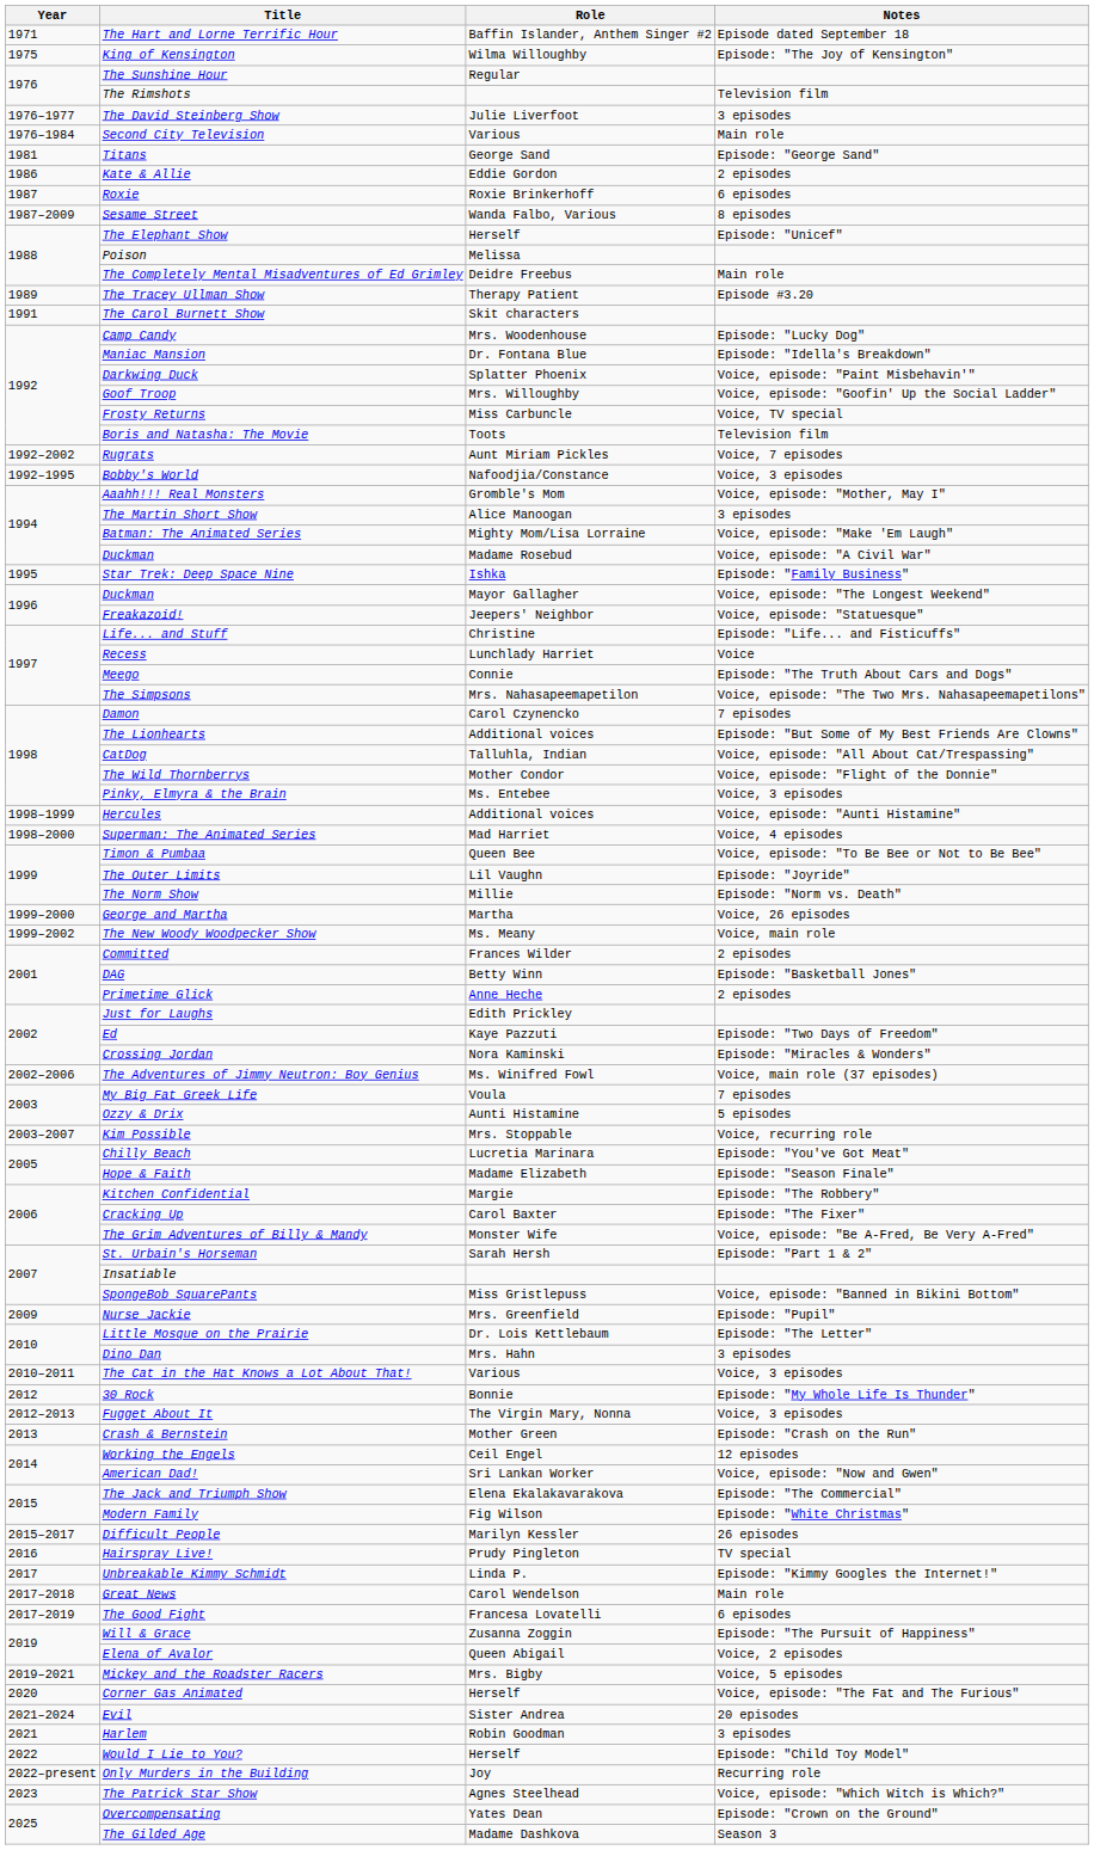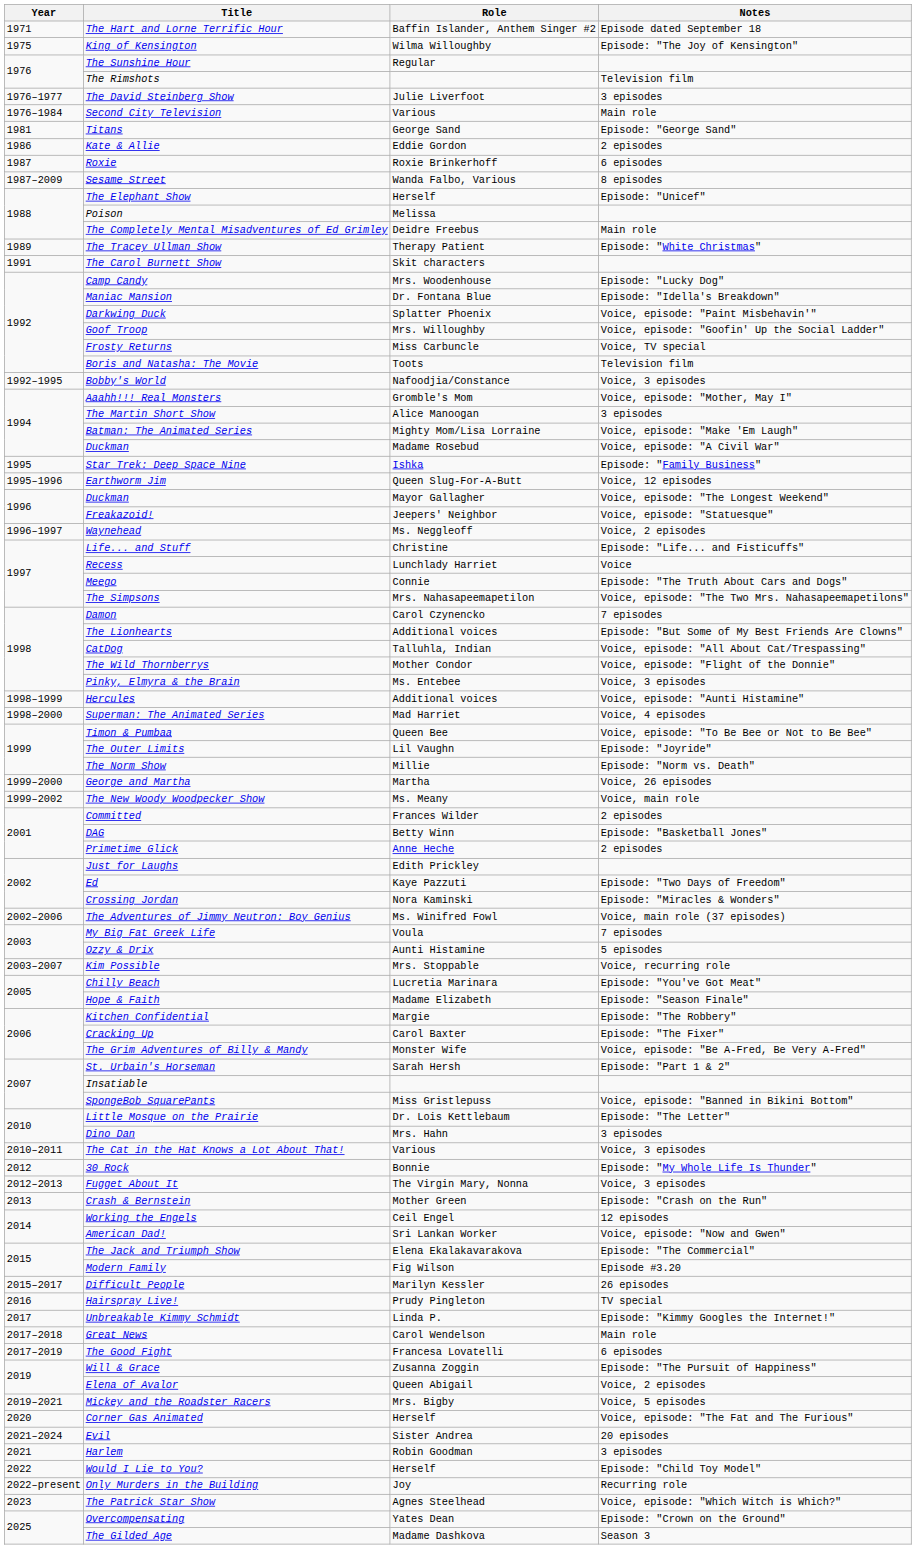 <table class="wikitable sortable">
 <tr>
 <th>Year</th>
 <th>Title</th>
 <th>Role</th>
 <th class="unsortable">Notes</th>
 </tr>
 <tr>
 <td>1971</td>
 <td data-sort-value="Hart and Lorne Terrific Hour, The"><em><a href='#'>The Hart and Lorne Terrific Hour</a></em></td>
 <td>Baffin Islander, Anthem Singer #2</td>
 <td>Episode dated September 18</td>
 </tr>
 <tr>
 <td>1975</td>
 <td><em><a href='#'>King of Kensington</a></em></td>
 <td>Wilma Willoughby</td>
 <td>Episode: "The Joy of Kensington"</td>
 </tr>
 <tr>
 <td rowspan=2>1976</td>
 <td data-sort-value="Sunshine Hour, The"><em><a href='#'>The Sunshine Hour</a></em></td>
 <td>Regular</td>
 <td></td>
 </tr>
 <tr>
 <td data-sort-value="Rimshots, The"><em>The Rimshots</em></td>
 <td></td>
 <td>Television film</td>
 </tr>
 <tr>
 <td>1976–1977</td>
 <td><em><a href='#'>The David Steinberg Show</a></em></td>
 <td>Julie Liverfoot</td>
 <td>3 episodes</td>
 </tr>
 <tr>
 <td>1976–1984</td>
 <td><em><a href='#'>Second City Television</a></em></td>
 <td>Various</td>
 <td>Main role</td>
 </tr>
 <tr>
 <td>1981</td>
 <td><em><a href='#'>Titans</a></em></td>
 <td>George Sand</td>
 <td>Episode: "George Sand"</td>
 </tr>
 <tr>
 <td>1986</td>
 <td><em><a href='#'>Kate & Allie</a></em></td>
 <td>Eddie Gordon</td>
 <td>2 episodes</td>
 </tr>
 <tr>
 <td>1987</td>
 <td><em><a href='#'>Roxie</a></em></td>
 <td>Roxie Brinkerhoff</td>
 <td>6 episodes</td>
 </tr>
 <tr>
 <td>1987–2009</td>
 <td><em><a href='#'>Sesame Street</a></em></td>
 <td>Wanda Falbo, Various</td>
 <td>8 episodes</td>
 </tr>
 <tr>
 <td rowspan=3>1988</td>
 <td data-sort-value="Elephant Show, The"><em><a href='#'>The Elephant Show</a></em></td>
 <td>Herself</td>
 <td>Episode: "Unicef"</td>
 </tr>
 <tr>
 <td><em>Poison</em></td>
 <td>Melissa</td>
 <td></td>
 </tr>
 <tr>
 <td data-sort-value="Completely Mental Misadventures of Ed Grimley, The"><em><a href='#'>The Completely Mental Misadventures of Ed Grimley</a></em></td>
 <td>Deidre Freebus</td>
 <td>Main role</td>
 </tr>
 <tr>
 <td>1989</td>
 <td data-sort-value="Tracey Ullman Show, The"><em><a href='#'>The Tracey Ullman Show</a></em></td>
 <td>Therapy Patient</td>
-<td>Episode #3.20</td>
+<td>Episode: "<a href='#'>White Christmas</a>"</td>
 </tr>
 <tr>
 <td>1991</td>
 <td data-sort-value="Carol Burnett Show, The"><em><a href='#'>The Carol Burnett Show</a></em></td>
 <td>Skit characters</td>
 <td></td>
 </tr>
 <tr>
 <td rowspan=6>1992</td>
 <td><em><a href='#'>Camp Candy</a></em></td>
 <td>Mrs. Woodenhouse</td>
 <td>Episode: "Lucky Dog"</td>
 </tr>
 <tr>
 <td><em><a href='#'>Maniac Mansion</a></em></td>
 <td>Dr. Fontana Blue</td>
 <td>Episode: "Idella's Breakdown"</td>
 </tr>
 <tr>
 <td><em><a href='#'>Darkwing Duck</a></em></td>
 <td>Splatter Phoenix</td>
 <td>Voice, episode: "Paint Misbehavin'"</td>
 </tr>
 <tr>
 <td><em><a href='#'>Goof Troop</a></em></td>
 <td>Mrs. Willoughby</td>
 <td>Voice, episode: "Goofin' Up the Social Ladder"</td>
 </tr>
 <tr>
 <td><em><a href='#'>Frosty Returns</a></em></td>
 <td>Miss Carbuncle</td>
 <td>Voice, TV special</td>
 </tr>
 <tr>
 <td><em><a href='#'>Boris and Natasha: The Movie</a></em></td>
 <td>Toots</td>
 <td>Television film</td>
 </tr>
 <tr>
-<td>1992–2002</td>
-<td><em><a href='#'>Rugrats</a></em></td>
-<td>Aunt Miriam Pickles</td>
-<td>Voice, 7 episodes</td>
-</tr>
-<tr>
 <td>1992–1995</td>
 <td><em><a href='#'>Bobby's World</a></em></td>
 <td>Nafoodjia/Constance</td>
 <td>Voice, 3 episodes</td>
 </tr>
 <tr>
 <td rowspan=4>1994</td>
 <td><em><a href='#'>Aaahh!!! Real Monsters</a></em></td>
 <td>Gromble's Mom</td>
 <td>Voice, episode: "Mother, May I"</td>
 </tr>
 <tr>
 <td data-sort-value="Martin Short Show, The"><em><a href='#'>The Martin Short Show</a></em></td>
 <td>Alice Manoogan</td>
 <td>3 episodes</td>
 </tr>
 <tr>
 <td><em><a href='#'>Batman: The Animated Series</a></em></td>
 <td>Mighty Mom/Lisa Lorraine</td>
 <td>Voice, episode: "Make 'Em Laugh"</td>
 </tr>
 <tr>
 <td><em><a href='#'>Duckman</a></em></td>
 <td>Madame Rosebud</td>
 <td>Voice, episode: "A Civil War"</td>
 </tr>
 <tr>
 <td>1995</td>
 <td><em><a href='#'>Star Trek: Deep Space Nine</a></em></td>
 <td><a href='#'>Ishka</a></td>
 <td>Episode: "<a href='#'>Family Business</a>"</td>
 </tr>
 <tr>
+<td>1995–1996</td>
+<td><em><a href='#'>Earthworm Jim</a></em></td>
+<td>Queen Slug-For-A-Butt</td>
+<td>Voice, 12 episodes</td>
+</tr>
+<tr>
 <td rowspan="2">1996</td>
 <td><em><a href='#'>Duckman</a></em></td>
 <td>Mayor Gallagher</td>
 <td>Voice, episode: "The Longest Weekend"</td>
 </tr>
 <tr>
 <td><em><a href='#'>Freakazoid!</a></em></td>
 <td>Jeepers' Neighbor</td>
 <td>Voice, episode: "Statuesque"</td>
+</tr>
+<tr>
+<td>1996–1997</td>
+<td><em><a href='#'>Waynehead</a></em></td>
+<td>Ms. Neggleoff</td>
+<td>Voice, 2 episodes</td>
 </tr>
 <tr>
 <td rowspan=4>1997</td>
 <td><em><a href='#'>Life... and Stuff</a></em></td>
 <td>Christine</td>
 <td>Episode: "Life... and Fisticuffs"</td>
 </tr>
 <tr>
 <td><em><a href='#'>Recess</a></em></td>
 <td>Lunchlady Harriet</td>
 <td>Voice</td>
 </tr>
 <tr>
 <td><em><a href='#'>Meego</a></em></td>
 <td>Connie</td>
 <td>Episode: "The Truth About Cars and Dogs"</td>
 </tr>
 <tr>
 <td data-sort-value="Simpsons, The"><em><a href='#'>The Simpsons</a></em></td>
 <td>Mrs. Nahasapeemapetilon</td>
 <td>Voice, episode: "The Two Mrs. Nahasapeemapetilons"</td>
 </tr>
 <tr>
 <td rowspan=5>1998</td>
 <td><em><a href='#'>Damon</a></em></td>
 <td>Carol Czynencko</td>
 <td>7 episodes</td>
 </tr>
 <tr>
 <td data-sort-value="Lionhearts, The"><em><a href='#'>The Lionhearts</a></em></td>
 <td>Additional voices</td>
 <td>Episode: "But Some of My Best Friends Are Clowns"</td>
 </tr>
 <tr>
 <td><em><a href='#'>CatDog</a></em></td>
 <td>Talluhla, Indian</td>
 <td>Voice, episode: "All About Cat/Trespassing"</td>
 </tr>
 <tr>
 <td data-sort-value="Wild Thornberrys, The"><em><a href='#'>The Wild Thornberrys</a></em></td>
 <td>Mother Condor</td>
 <td>Voice, episode: "Flight of the Donnie"</td>
 </tr>
 <tr>
 <td><em><a href='#'>Pinky, Elmyra & the Brain</a></em></td>
 <td>Ms. Entebee</td>
 <td>Voice, 3 episodes</td>
 </tr>
 <tr>
 <td>1998–1999</td>
 <td><em><a href='#'>Hercules</a></em></td>
 <td>Additional voices</td>
 <td>Voice, episode: "Aunti Histamine"</td>
 </tr>
 <tr>
 <td>1998–2000</td>
 <td><em><a href='#'>Superman: The Animated Series</a></em></td>
 <td>Mad Harriet</td>
 <td>Voice, 4 episodes</td>
 </tr>
 <tr>
 <td rowspan=3>1999</td>
 <td><em><a href='#'>Timon & Pumbaa</a></em></td>
 <td>Queen Bee</td>
 <td>Voice, episode: "To Be Bee or Not to Be Bee"</td>
 </tr>
 <tr>
 <td data-sort-value="Outer Limits, The"><em><a href='#'>The Outer Limits</a></em></td>
 <td>Lil Vaughn</td>
 <td>Episode: "Joyride"</td>
 </tr>
 <tr>
 <td data-sort-value="Norm Show, The"><em><a href='#'>The Norm Show</a></em></td>
 <td>Millie</td>
 <td>Episode: "Norm vs. Death"</td>
 </tr>
 <tr>
 <td>1999–2000</td>
 <td><em><a href='#'>George and Martha</a></em></td>
 <td>Martha</td>
 <td>Voice, 26 episodes</td>
 </tr>
 <tr>
 <td>1999–2002</td>
 <td data-sort-value="New Woody Woodpecker Show, The"><em><a href='#'>The New Woody Woodpecker Show</a></em></td>
 <td>Ms. Meany</td>
 <td>Voice, main role</td>
 </tr>
 <tr>
 <td rowspan=3>2001</td>
 <td><em><a href='#'>Committed</a></em></td>
 <td>Frances Wilder</td>
 <td>2 episodes</td>
 </tr>
 <tr>
 <td><em><a href='#'>DAG</a></em></td>
 <td>Betty Winn</td>
 <td>Episode: "Basketball Jones"</td>
 </tr>
 <tr>
 <td><em><a href='#'>Primetime Glick</a></em></td>
 <td><a href='#'>Anne Heche</a></td>
 <td>2 episodes</td>
 </tr>
 <tr>
 <td rowspan=3>2002</td>
 <td><em><a href='#'>Just for Laughs</a></em></td>
 <td>Edith Prickley</td>
 <td></td>
 </tr>
 <tr>
 <td><em><a href='#'>Ed</a></em></td>
 <td>Kaye Pazzuti</td>
 <td>Episode: "Two Days of Freedom"</td>
 </tr>
 <tr>
 <td><em><a href='#'>Crossing Jordan</a></em></td>
 <td>Nora Kaminski</td>
 <td>Episode: "Miracles & Wonders"</td>
 </tr>
 <tr>
 <td>2002–2006</td>
 <td data-sort-value="Adventures of Jimmy Neutron: Boy Genius, The"><em><a href='#'>The Adventures of Jimmy Neutron: Boy Genius</a></em></td>
 <td>Ms. Winifred Fowl</td>
 <td>Voice, main role (37 episodes)</td>
 </tr>
 <tr>
 <td rowspan=2>2003</td>
 <td><em><a href='#'>My Big Fat Greek Life</a></em></td>
 <td>Voula</td>
 <td>7 episodes</td>
 </tr>
 <tr>
 <td><em><a href='#'>Ozzy & Drix</a></em></td>
 <td>Aunti Histamine</td>
 <td>5 episodes</td>
 </tr>
 <tr>
 <td>2003–2007</td>
 <td><em><a href='#'>Kim Possible</a></em></td>
 <td>Mrs. Stoppable</td>
 <td>Voice, recurring role</td>
 </tr>
 <tr>
 <td rowspan=2>2005</td>
 <td><em><a href='#'>Chilly Beach</a></em></td>
 <td>Lucretia Marinara</td>
 <td>Episode: "You've Got Meat"</td>
 </tr>
 <tr>
 <td><em><a href='#'>Hope & Faith</a></em></td>
 <td>Madame Elizabeth</td>
 <td>Episode: "Season Finale"</td>
 </tr>
 <tr>
 <td rowspan=3>2006</td>
 <td><em><a href='#'>Kitchen Confidential</a></em></td>
 <td>Margie</td>
 <td>Episode: "The Robbery"</td>
 </tr>
 <tr>
 <td><em><a href='#'>Cracking Up</a></em></td>
 <td>Carol Baxter</td>
 <td>Episode: "The Fixer"</td>
 </tr>
 <tr>
 <td data-sort-value="Grim Adventures of Billy & Mandy, The"><em><a href='#'>The Grim Adventures of Billy & Mandy</a></em></td>
 <td>Monster Wife</td>
 <td>Voice, episode: "Be A-Fred, Be Very A-Fred"</td>
 </tr>
 <tr>
 <td rowspan=3>2007</td>
 <td><em><a href='#'>St. Urbain's Horseman</a></em></td>
 <td>Sarah Hersh</td>
 <td>Episode: "Part 1 & 2"</td>
 </tr>
 <tr>
 <td><em>Insatiable</em></td>
 <td></td>
 <td></td>
 </tr>
 <tr>
 <td><em><a href='#'>SpongeBob SquarePants</a></em></td>
 <td>Miss Gristlepuss</td>
 <td>Voice, episode: "Banned in Bikini Bottom"</td>
 </tr>
 <tr>
-<td>2009</td>
-<td><em><a href='#'>Nurse Jackie</a></em></td>
-<td>Mrs. Greenfield</td>
-<td>Episode: "Pupil"</td>
-</tr>
-<tr>
 <td rowspan=2>2010</td>
 <td><em><a href='#'>Little Mosque on the Prairie</a></em></td>
 <td>Dr. Lois Kettlebaum</td>
 <td>Episode: "The Letter"</td>
 </tr>
 <tr>
 <td><em><a href='#'>Dino Dan</a></em></td>
 <td>Mrs. Hahn</td>
 <td>3 episodes</td>
 </tr>
 <tr>
 <td>2010–2011</td>
 <td data-sort-value="Cat in the Hat Knows a Lot About That!, The"><em><a href='#'>The Cat in the Hat Knows a Lot About That!</a></em></td>
 <td>Various</td>
 <td>Voice, 3 episodes</td>
 </tr>
 <tr>
 <td>2012</td>
 <td><em><a href='#'>30 Rock</a></em></td>
 <td>Bonnie</td>
 <td>Episode: "<a href='#'>My Whole Life Is Thunder</a>"</td>
 </tr>
 <tr>
 <td>2012–2013</td>
 <td><em><a href='#'>Fugget About It</a></em></td>
 <td>The Virgin Mary, Nonna</td>
 <td>Voice, 3 episodes</td>
 </tr>
 <tr>
 <td>2013</td>
 <td><em><a href='#'>Crash & Bernstein</a></em></td>
 <td>Mother Green</td>
 <td>Episode: "Crash on the Run"</td>
 </tr>
 <tr>
 <td rowspan=2>2014</td>
 <td><em><a href='#'>Working the Engels</a></em></td>
 <td>Ceil Engel</td>
 <td>12 episodes</td>
 </tr>
 <tr>
 <td><em><a href='#'>American Dad!</a></em></td>
 <td>Sri Lankan Worker</td>
 <td>Voice, episode: "Now and Gwen"</td>
 </tr>
 <tr>
 <td rowspan=2>2015</td>
 <td data-sort-value="Jack and Triumph Show, The"><em><a href='#'>The Jack and Triumph Show</a></em></td>
 <td>Elena Ekalakavarakova</td>
 <td>Episode: "The Commercial"</td>
 </tr>
 <tr>
 <td><em><a href='#'>Modern Family</a></em></td>
 <td>Fig Wilson</td>
-<td>Episode: "<a href='#'>White Christmas</a>"</td>
+<td>Episode #3.20</td>
 </tr>
 <tr>
 <td>2015–2017</td>
 <td><em><a href='#'>Difficult People</a></em></td>
 <td>Marilyn Kessler</td>
 <td>26 episodes</td>
 </tr>
 <tr>
 <td>2016</td>
 <td><em><a href='#'>Hairspray Live!</a></em></td>
 <td>Prudy Pingleton</td>
 <td>TV special</td>
 </tr>
 <tr>
 <td>2017</td>
 <td><em><a href='#'>Unbreakable Kimmy Schmidt</a></em></td>
 <td>Linda P.</td>
 <td>Episode: "Kimmy Googles the Internet!"</td>
 </tr>
 <tr>
 <td>2017–2018</td>
 <td><em><a href='#'>Great News</a></em></td>
 <td>Carol Wendelson</td>
 <td>Main role</td>
 </tr>
 <tr>
 <td>2017–2019</td>
 <td data-sort-value="Good Fight, The"><em><a href='#'>The Good Fight</a></em></td>
 <td>Francesa Lovatelli</td>
 <td>6 episodes</td>
 </tr>
 <tr>
 <td rowspan=2>2019</td>
 <td><em><a href='#'>Will & Grace</a></em></td>
 <td>Zusanna Zoggin</td>
 <td>Episode: "The Pursuit of Happiness"</td>
 </tr>
 <tr>
 <td><em><a href='#'>Elena of Avalor</a></em></td>
 <td>Queen Abigail</td>
 <td>Voice, 2 episodes</td>
 </tr>
 <tr>
 <td>2019–2021</td>
 <td><em><a href='#'>Mickey and the Roadster Racers</a></em></td>
 <td>Mrs. Bigby</td>
 <td>Voice, 5 episodes</td>
 </tr>
 <tr>
 <td>2020</td>
 <td><em><a href='#'>Corner Gas Animated</a></em></td>
 <td>Herself</td>
 <td>Voice, episode: "The Fat and The Furious"</td>
 </tr>
 <tr>
 <td>2021–2024</td>
 <td><em><a href='#'>Evil</a></em></td>
 <td>Sister Andrea</td>
 <td>20 episodes</td>
 </tr>
 <tr>
 <td>2021</td>
 <td><em><a href='#'>Harlem</a></em></td>
 <td>Robin Goodman</td>
 <td>3 episodes</td>
 </tr>
 <tr>
 <td>2022</td>
 <td><em><a href='#'>Would I Lie to You?</a></em></td>
 <td>Herself</td>
 <td>Episode: "Child Toy Model"</td>
 </tr>
 <tr>
 <td>2022–present</td>
 <td><em><a href='#'>Only Murders in the Building</a></em></td>
 <td>Joy</td>
 <td>Recurring role</td>
 </tr>
 <tr>
 <td>2023</td>
 <td data-sort-value="Patrick Star Show, The"><em><a href='#'>The Patrick Star Show</a></em></td>
 <td>Agnes Steelhead</td>
 <td>Voice, episode: "Which Witch is Which?"</td>
 </tr>
 <tr>
 <td rowspan="2">2025</td>
 <td><em><a href='#'>Overcompensating</a></em></td>
 <td>Yates Dean</td>
 <td>Episode: "Crown on the Ground"</td>
 </tr>
 <tr>
 <td><em><a href='#'>The Gilded Age</a></em></td>
 <td>Madame Dashkova</td>
 <td>Season 3</td>
 </tr>
 </table>
